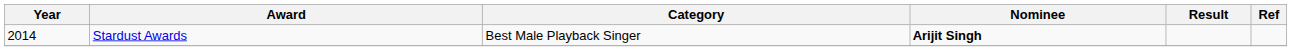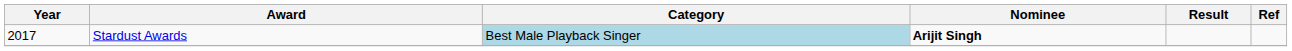 <table class="wikitable plainrowheaders" width="100%" textcolor:#000;">
 <tr>
 <th width=5%>Year</th>
 <th width=23%>Award</th>
 <th width=25%>Category</th>
 <th width=15%>Nominee</th>
 <th width=5%>Result</th>
 <th width=2%>Ref</th>
 </tr>
 <tr>
-<td>2014</td>
+<td>2017</td>
 <td><a href='#'>Stardust Awards</a></td>
-<td>Best Male Playback Singer</td>
+<td style="background: lightblue;">Best Male Playback Singer</td>
 <td><strong>Arijit Singh</strong></td>
 <td></td>
 <td></td>
 </tr>
 <tr>
 </tr>
 </table>
